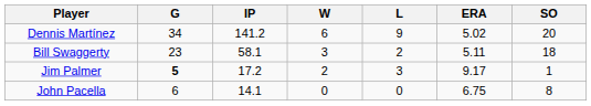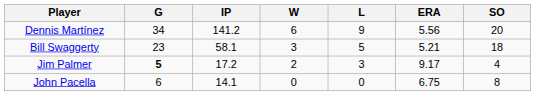 <table class="wikitable sortable">
 <tr>
 <th bgcolor="#DDDDFF" width="16%">Player</th>
 <th bgcolor="#DDDDFF" width="9%">G</th>
 <th bgcolor="#DDDDFF" width="9%">IP</th>
 <th bgcolor="#DDDDFF" width="9%">W</th>
 <th bgcolor="#DDDDFF" width="9%">L</th>
 <th bgcolor="#DDDDFF" width="9%">ERA</th>
 <th bgcolor="#DDDDFF" width="9%">SO</th>
 </tr>
 <tr align="center">
 <td><a href='#'>Dennis Martínez</a></td>
 <td>34</td>
 <td>141.2</td>
 <td>6</td>
 <td>9</td>
-<td>5.02</td>
+<td>5.56</td>
 <td>20</td>
 </tr>
 <tr align="center">
 <td><a href='#'>Bill Swaggerty</a></td>
 <td>23</td>
 <td>58.1</td>
 <td>3</td>
-<td>2</td>
-<td>5.11</td>
+<td>5</td>
+<td>5.21</td>
 <td>18</td>
 </tr>
 <tr align="center">
 <td><a href='#'>Jim Palmer</a></td>
 <td><strong>5</strong></td>
 <td>17.2</td>
 <td>2</td>
 <td>3</td>
 <td>9.17</td>
-<td>1</td>
+<td>4</td>
 </tr>
 <tr align="center">
 <td><a href='#'>John Pacella</a></td>
 <td>6</td>
 <td>14.1</td>
 <td>0</td>
 <td>0</td>
 <td>6.75</td>
 <td>8</td>
 </tr>
 </table>
